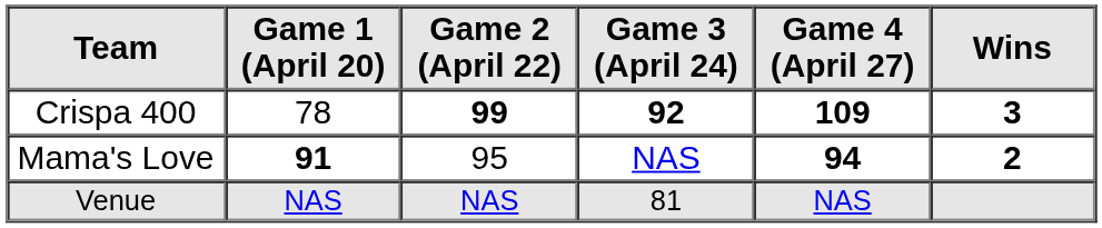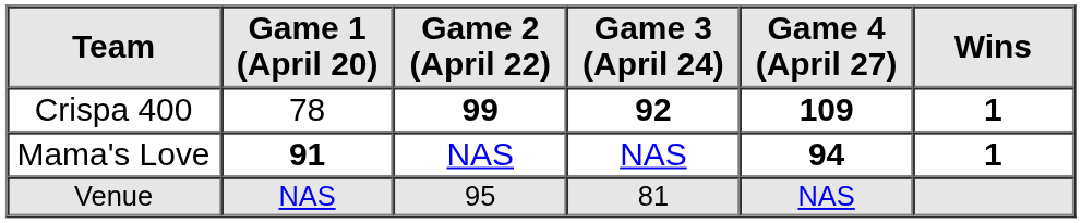 <table border=1 cellspacing=0 width=525 align=center>
 <tr style="text-align:center; background-color:#e6e6e6;">
 <th align=Center width=10%>Team</th>
 <th width=8%>Game 1 (April 20)</th>
 <th width=8%>Game 2 (April 22)</th>
 <th width=8%>Game 3 (April 24)</th>
 <th width=8%>Game 4 (April 27)</th>
 <th width=8%>Wins</th>
 </tr>
 <tr style="text-align:center;">
 <td align=center>Crispa 400</td>
 <td>78</td>
 <td><strong>99</strong></td>
 <td><strong>92</strong></td>
 <td><strong>109</strong></td>
-<td><strong>3</strong></td>
+<td><strong>1</strong></td>
 </tr>
 <tr style="text-align:center;">
 <td align=center>Mama's Love</td>
 <td><strong>91</strong></td>
-<td>95</td>
+<td><a href='#'>NAS</a></td>
 <td><a href='#'>NAS</a></td>
 <td><strong>94</strong></td>
-<td><strong>2</strong></td>
+<td><strong>1</strong></td>
 </tr>
 <tr style="text-align:center; font-size: 85%; background-color:#e6e6e6;">
 <td align=center>Venue</td>
 <td><a href='#'>NAS</a></td>
-<td><a href='#'>NAS</a></td>
+<td>95</td>
 <td>81</td>
 <td><a href='#'>NAS</a></td>
 <td></td>
 </tr>
 </table>
